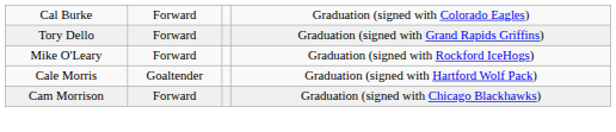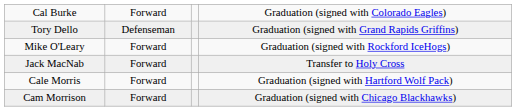 <table class="wikitable" width="60%">
 <tr align="center" bgcolor="">
 <td>Cal Burke</td>
 <td>Forward</td>
 <td></td>
 <td>Graduation (signed with <a href='#'>Colorado Eagles</a>)</td>
 </tr>
 <tr align="center" bgcolor="f0f0f0">
 <td>Tory Dello</td>
-<td>Forward</td>
+<td>Defenseman</td>
 <td></td>
 <td>Graduation (signed with <a href='#'>Grand Rapids Griffins</a>)</td>
 </tr>
 <tr align="center" bgcolor="">
 <td>Mike O'Leary</td>
 <td>Forward</td>
 <td></td>
 <td>Graduation (signed with <a href='#'>Rockford IceHogs</a>)</td>
 </tr>
+<tr align="center" bgcolor="f0f0f0">
+<td>Jack MacNab</td>
+<td>Forward</td>
+<td></td>
+<td>Transfer to <a href='#'>Holy Cross</a></td>
+</tr>
 <tr align="center" bgcolor="">
 <td>Cale Morris</td>
-<td>Goaltender</td>
+<td>Forward</td>
 <td></td>
 <td>Graduation (signed with <a href='#'>Hartford Wolf Pack</a>)</td>
 </tr>
 <tr align="center" bgcolor="f0f0f0">
 <td>Cam Morrison</td>
 <td>Forward</td>
 <td></td>
 <td>Graduation (signed with <a href='#'>Chicago Blackhawks</a>)</td>
 </tr>
 </table>
